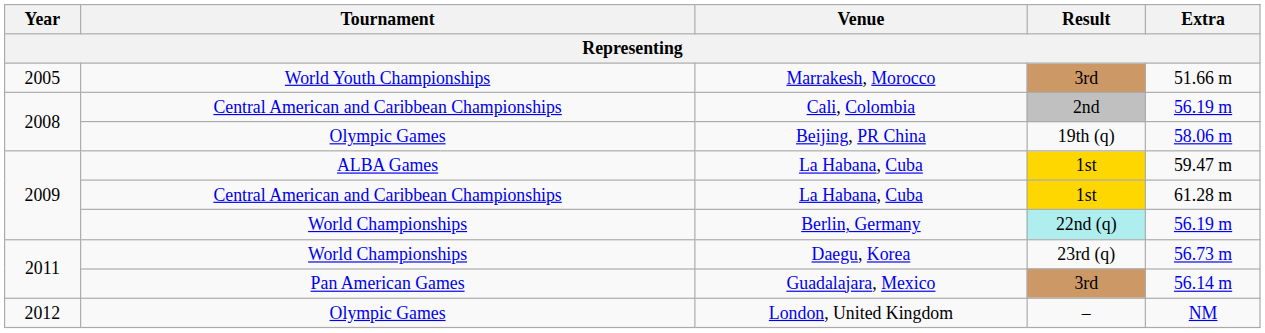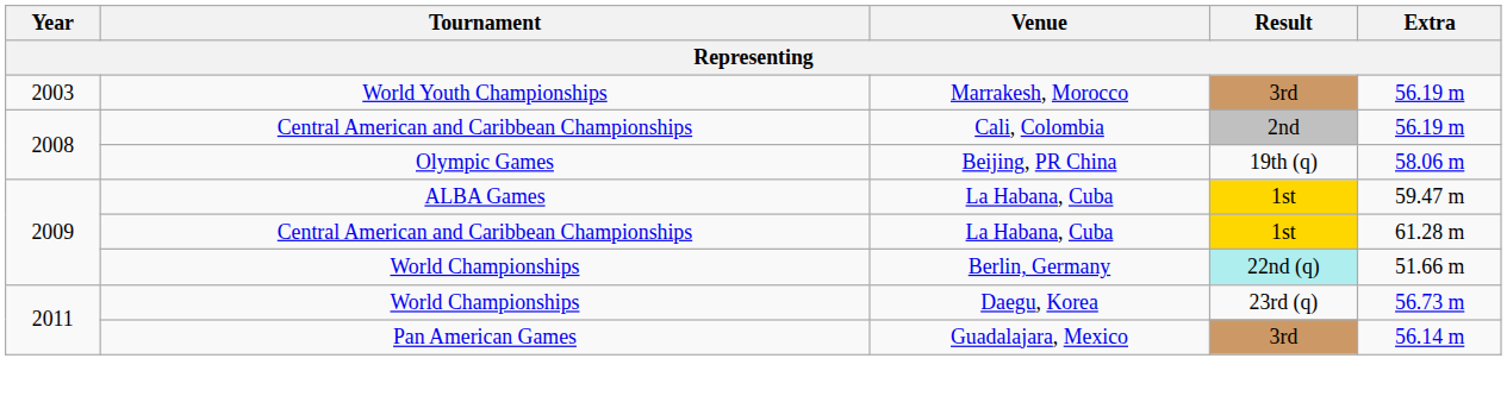 <table class="wikitable" style=" text-align:center; font-size:95%;" width="85%">
 <tr>
 <th>Year</th>
 <th>Tournament</th>
 <th>Venue</th>
 <th>Result</th>
 <th>Extra</th>
 </tr>
 <tr>
 <th colspan="5">Representing </th>
 </tr>
 <tr>
-<td>2005</td>
+<td>2003</td>
 <td><a href='#'>World Youth Championships</a></td>
 <td><a href='#'>Marrakesh</a>, <a href='#'>Morocco</a></td>
 <td bgcolor=cc9966>3rd</td>
-<td>51.66 m</td>
+<td><a href='#'>56.19 m</a></td>
 </tr>
 <tr>
 <td rowspan=2>2008</td>
 <td><a href='#'>Central American and Caribbean Championships</a></td>
 <td><a href='#'>Cali</a>, <a href='#'>Colombia</a></td>
 <td bgcolor=silver>2nd</td>
 <td><a href='#'>56.19 m</a></td>
 </tr>
 <tr>
 <td><a href='#'>Olympic Games</a></td>
 <td><a href='#'>Beijing</a>, <a href='#'>PR China</a></td>
 <td>19th (q)</td>
 <td><a href='#'>58.06 m</a></td>
 </tr>
 <tr>
 <td rowspan=3>2009</td>
 <td><a href='#'>ALBA Games</a></td>
 <td><a href='#'>La Habana</a>, <a href='#'>Cuba</a></td>
 <td bgcolor=gold>1st</td>
 <td>59.47 m</td>
 </tr>
 <tr>
 <td><a href='#'>Central American and Caribbean Championships</a></td>
 <td><a href='#'>La Habana</a>, <a href='#'>Cuba</a></td>
 <td bgcolor=gold>1st</td>
 <td>61.28 m</td>
 </tr>
 <tr>
 <td><a href='#'>World Championships</a></td>
 <td><a href='#'>Berlin, Germany</a></td>
 <td style="background: paleturquoise;">22nd (q)</td>
-<td><a href='#'>56.19 m</a></td>
+<td>51.66 m</td>
 </tr>
 <tr>
 <td rowspan=2>2011</td>
 <td><a href='#'>World Championships</a></td>
 <td><a href='#'>Daegu</a>, <a href='#'>Korea</a></td>
 <td>23rd (q)</td>
 <td><a href='#'>56.73 m</a></td>
 </tr>
 <tr>
 <td><a href='#'>Pan American Games</a></td>
 <td><a href='#'>Guadalajara</a>, <a href='#'>Mexico</a></td>
 <td bgcolor=cc9966>3rd</td>
 <td><a href='#'>56.14 m</a></td>
 </tr>
-<tr>
-<td>2012</td>
-<td><a href='#'>Olympic Games</a></td>
-<td><a href='#'>London</a>, United Kingdom</td>
-<td>–</td>
-<td><a href='#'>NM</a></td>
-</tr>
 </table>
